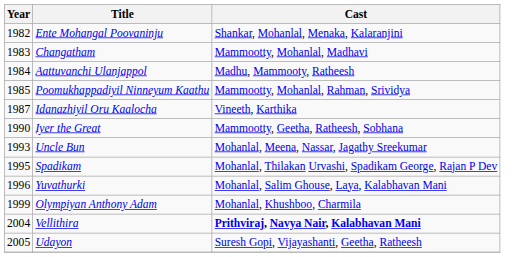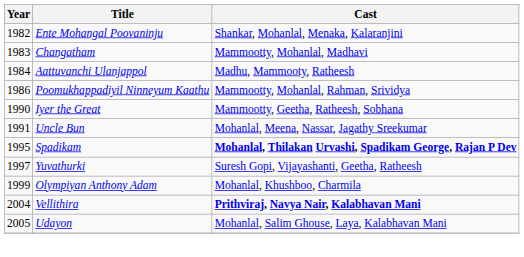 <table class="wikitable sortable" style="font-size: 95%;">
 <tr>
 <th>Year</th>
 <th>Title</th>
 <th scope="col" class="unsortable">Cast</th>
 </tr>
 <tr>
 <td>1982</td>
 <td><em><a href='#'>Ente Mohangal Poovaninju</a></em></td>
 <td><a href='#'>Shankar</a>, <a href='#'>Mohanlal</a>, <a href='#'>Menaka</a>, <a href='#'>Kalaranjini</a></td>
 </tr>
 <tr>
 <td>1983</td>
 <td><em><a href='#'>Changatham</a></em></td>
 <td><a href='#'>Mammootty</a>, <a href='#'>Mohanlal</a>, <a href='#'>Madhavi</a></td>
 </tr>
 <tr>
 <td>1984</td>
 <td><em><a href='#'>Aattuvanchi Ulanjappol</a></em></td>
 <td><a href='#'>Madhu</a>, <a href='#'>Mammooty</a>, <a href='#'>Ratheesh</a></td>
 </tr>
 <tr>
-<td>1985</td>
+<td>1986</td>
 <td><em><a href='#'>Poomukhappadiyil Ninneyum Kaathu</a></em></td>
 <td><a href='#'>Mammootty</a>, <a href='#'>Mohanlal</a>, <a href='#'>Rahman</a>, <a href='#'>Srividya</a></td>
-</tr>
-<tr>
-<td>1987</td>
-<td><em><a href='#'>Idanazhiyil Oru Kaalocha</a></em></td>
-<td><a href='#'>Vineeth</a>, <a href='#'>Karthika</a></td>
 </tr>
 <tr>
 <td>1990</td>
 <td><em><a href='#'>Iyer the Great</a></em></td>
 <td><a href='#'>Mammootty</a>, <a href='#'>Geetha</a>, <a href='#'>Ratheesh</a>, <a href='#'>Sobhana</a></td>
 </tr>
 <tr>
-<td>1993</td>
+<td>1991</td>
 <td><em><a href='#'>Uncle Bun</a></em></td>
 <td><a href='#'>Mohanlal</a>, <a href='#'>Meena</a>, <a href='#'>Nassar</a>, <a href='#'>Jagathy Sreekumar</a></td>
 </tr>
 <tr>
 <td>1995</td>
 <td><em><a href='#'>Spadikam</a></em></td>
-<td><a href='#'>Mohanlal</a>, <a href='#'>Thilakan</a> <a href='#'>Urvashi</a>, <a href='#'>Spadikam George</a>, <a href='#'>Rajan P Dev</a></td>
+<td><strong><a href='#'>Mohanlal</a>, <a href='#'>Thilakan</a> <a href='#'>Urvashi</a>, <a href='#'>Spadikam George</a>, <a href='#'>Rajan P Dev</a></strong></td>
 </tr>
 <tr>
-<td>1996</td>
+<td>1997</td>
 <td><em><a href='#'>Yuvathurki</a></em></td>
-<td><a href='#'>Mohanlal</a>, <a href='#'>Salim Ghouse</a>, <a href='#'>Laya</a>, <a href='#'>Kalabhavan Mani</a></td>
+<td><a href='#'>Suresh Gopi</a>, <a href='#'>Vijayashanti</a>, <a href='#'>Geetha</a>, <a href='#'>Ratheesh</a></td>
 </tr>
 <tr>
 <td>1999</td>
 <td><em><a href='#'>Olympiyan Anthony Adam</a></em></td>
 <td><a href='#'>Mohanlal</a>, <a href='#'>Khushboo</a>, <a href='#'>Charmila</a></td>
 </tr>
 <tr>
 <td>2004</td>
 <td><em><a href='#'>Vellithira</a></em></td>
 <td><strong><a href='#'>Prithviraj</a>, <a href='#'>Navya Nair</a>, <a href='#'>Kalabhavan Mani</a></strong></td>
 </tr>
 <tr>
 <td>2005</td>
 <td><em><a href='#'>Udayon</a></em></td>
-<td><a href='#'>Suresh Gopi</a>, <a href='#'>Vijayashanti</a>, <a href='#'>Geetha</a>, <a href='#'>Ratheesh</a></td>
+<td><a href='#'>Mohanlal</a>, <a href='#'>Salim Ghouse</a>, <a href='#'>Laya</a>, <a href='#'>Kalabhavan Mani</a></td>
 </tr>
 <tr>
 </tr>
 </table>
